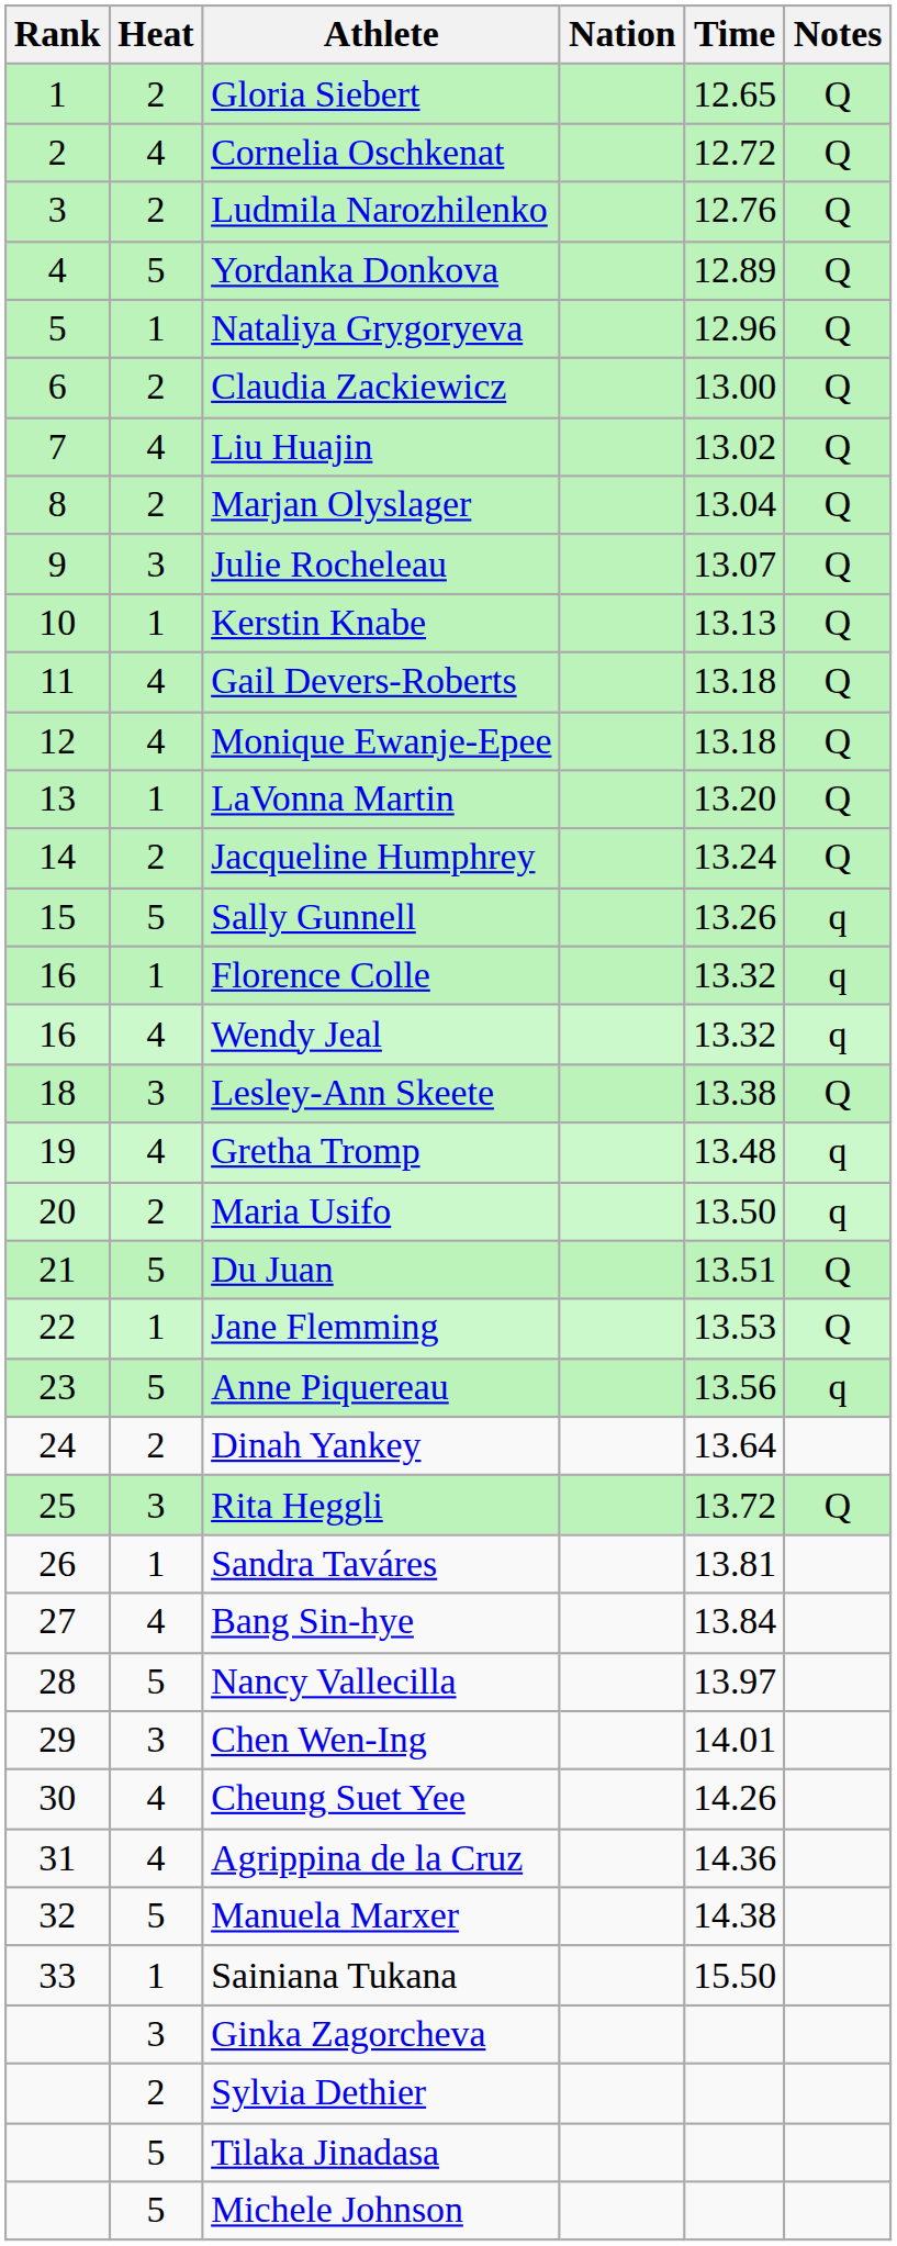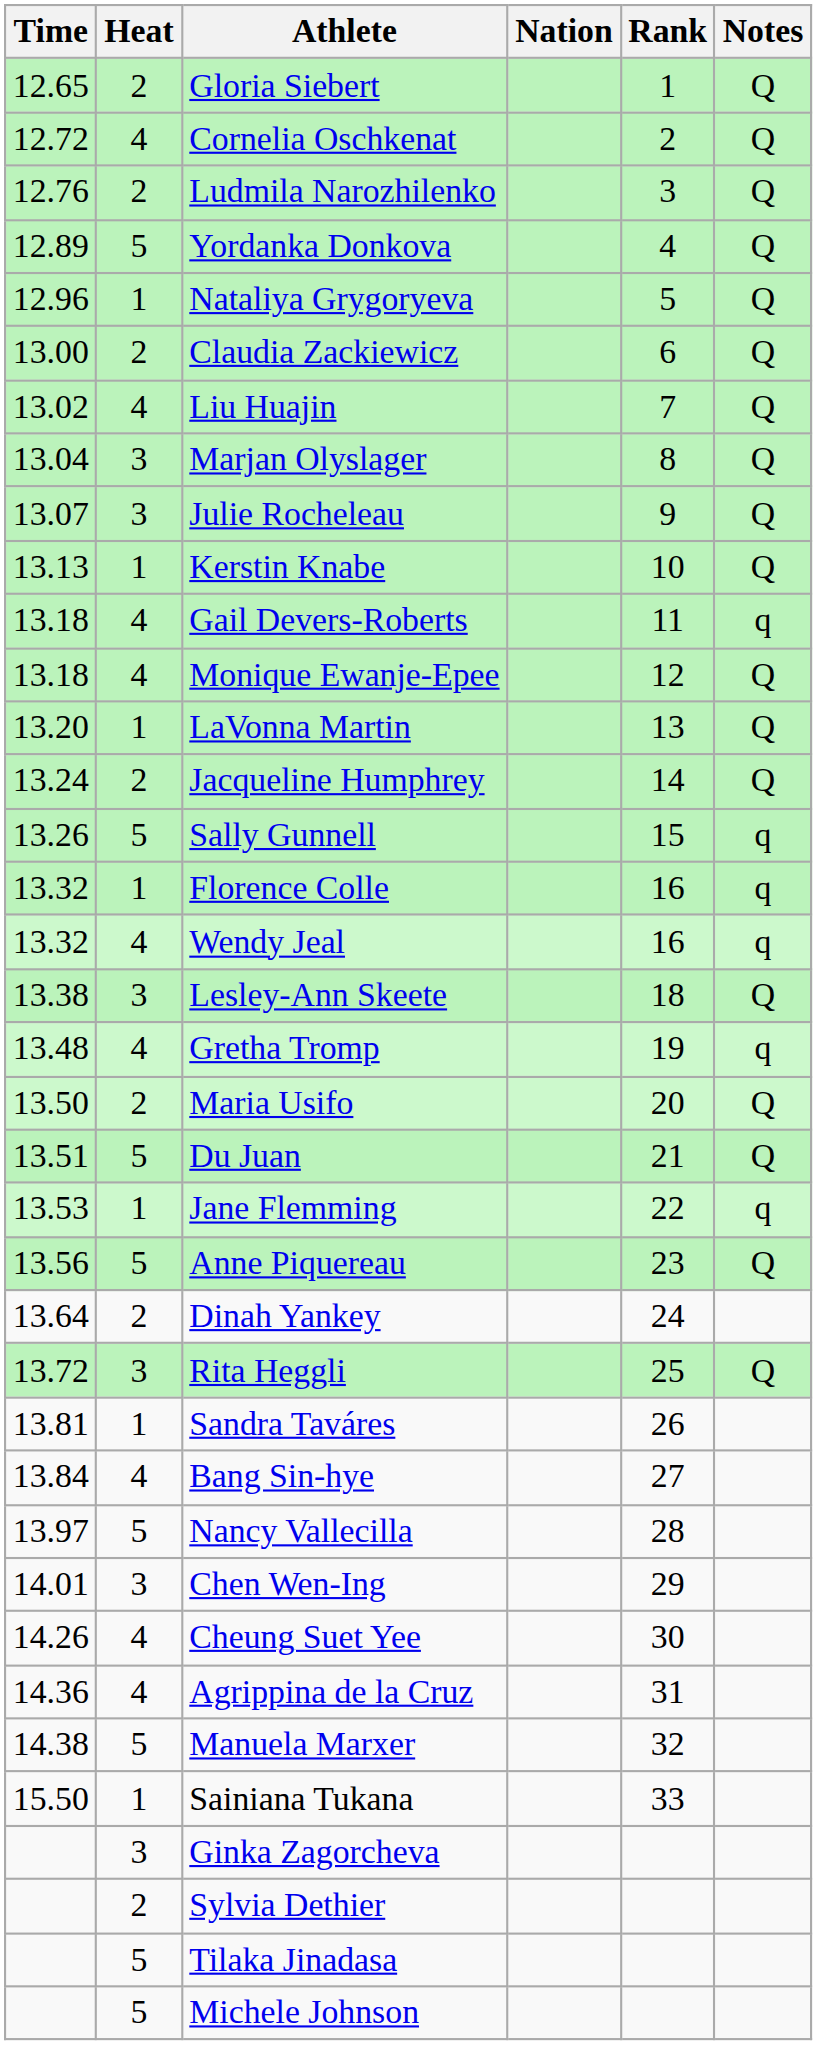 <table class="wikitable sortable" style="text-align:center">
 <tr>
-<th>Rank</th>
+<th>Time</th>
 <th>Heat</th>
 <th>Athlete</th>
 <th>Nation</th>
-<th>Time</th>
+<th>Rank</th>
 <th>Notes</th>
 </tr>
 <tr bgcolor=bbf3bb>
-<td>1</td>
+<td>12.65</td>
 <td>2</td>
 <td align="left"><a href='#'>Gloria Siebert</a></td>
 <td align=left></td>
-<td>12.65</td>
+<td>1</td>
 <td>Q</td>
 </tr>
 <tr bgcolor=bbf3bb>
-<td>2</td>
+<td>12.72</td>
 <td>4</td>
 <td align="left"><a href='#'>Cornelia Oschkenat</a></td>
 <td align=left></td>
-<td>12.72</td>
+<td>2</td>
 <td>Q</td>
 </tr>
 <tr bgcolor=bbf3bb>
-<td>3</td>
+<td>12.76</td>
 <td>2</td>
 <td align="left"><a href='#'>Ludmila Narozhilenko</a></td>
 <td align=left></td>
-<td>12.76</td>
+<td>3</td>
 <td>Q</td>
 </tr>
 <tr bgcolor=bbf3bb>
-<td>4</td>
+<td>12.89</td>
 <td>5</td>
 <td align="left"><a href='#'>Yordanka Donkova</a></td>
 <td align=left></td>
-<td>12.89</td>
+<td>4</td>
 <td>Q</td>
 </tr>
 <tr bgcolor=bbf3bb>
-<td>5</td>
+<td>12.96</td>
 <td>1</td>
 <td align="left"><a href='#'>Nataliya Grygoryeva</a></td>
 <td align=left></td>
-<td>12.96</td>
+<td>5</td>
 <td>Q</td>
 </tr>
 <tr bgcolor=bbf3bb>
-<td>6</td>
+<td>13.00</td>
 <td>2</td>
 <td align="left"><a href='#'>Claudia Zackiewicz</a></td>
 <td align=left></td>
-<td>13.00</td>
+<td>6</td>
 <td>Q</td>
 </tr>
 <tr bgcolor=bbf3bb>
-<td>7</td>
+<td>13.02</td>
 <td>4</td>
 <td align="left"><a href='#'>Liu Huajin</a></td>
 <td align=left></td>
-<td>13.02</td>
+<td>7</td>
 <td>Q</td>
 </tr>
 <tr bgcolor=bbf3bb>
-<td>8</td>
-<td>2</td>
+<td>13.04</td>
+<td>3</td>
 <td align="left"><a href='#'>Marjan Olyslager</a></td>
 <td align=left></td>
-<td>13.04</td>
+<td>8</td>
 <td>Q</td>
 </tr>
 <tr bgcolor=bbf3bb>
-<td>9</td>
+<td>13.07</td>
 <td>3</td>
 <td align="left"><a href='#'>Julie Rocheleau</a></td>
 <td align=left></td>
-<td>13.07</td>
+<td>9</td>
 <td>Q</td>
 </tr>
 <tr bgcolor=bbf3bb>
-<td>10</td>
+<td>13.13</td>
 <td>1</td>
 <td align="left"><a href='#'>Kerstin Knabe</a></td>
 <td align=left></td>
-<td>13.13</td>
+<td>10</td>
 <td>Q</td>
 </tr>
 <tr bgcolor=bbf3bb>
-<td>11</td>
+<td>13.18</td>
 <td>4</td>
 <td align="left"><a href='#'>Gail Devers-Roberts</a></td>
 <td align=left></td>
+<td>11</td>
+<td>q</td>
+</tr>
+<tr bgcolor=bbf3bb>
 <td>13.18</td>
+<td>4</td>
+<td align="left"><a href='#'>Monique Ewanje-Epee</a></td>
+<td align=left></td>
+<td>12</td>
 <td>Q</td>
 </tr>
 <tr bgcolor=bbf3bb>
-<td>12</td>
-<td>4</td>
-<td align="left"><a href='#'>Monique Ewanje-Epee</a></td>
+<td>13.20</td>
+<td>1</td>
+<td align="left"><a href='#'>LaVonna Martin</a></td>
 <td align=left></td>
-<td>13.18</td>
+<td>13</td>
 <td>Q</td>
 </tr>
 <tr bgcolor=bbf3bb>
-<td>13</td>
-<td>1</td>
-<td align="left"><a href='#'>LaVonna Martin</a></td>
+<td>13.24</td>
+<td>2</td>
+<td align="left"><a href='#'>Jacqueline Humphrey</a></td>
 <td align=left></td>
-<td>13.20</td>
+<td>14</td>
 <td>Q</td>
 </tr>
 <tr bgcolor=bbf3bb>
-<td>14</td>
+<td>13.26</td>
+<td>5</td>
+<td align="left"><a href='#'>Sally Gunnell</a></td>
+<td align=left></td>
+<td>15</td>
+<td>q</td>
+</tr>
+<tr bgcolor=bbf3bb>
+<td>13.32</td>
+<td>1</td>
+<td align="left"><a href='#'>Florence Colle</a></td>
+<td align=left></td>
+<td>16</td>
+<td>q</td>
+</tr>
+<tr bgcolor=ccf9cc>
+<td>13.32</td>
+<td>4</td>
+<td align="left"><a href='#'>Wendy Jeal</a></td>
+<td align=left></td>
+<td>16</td>
+<td>q</td>
+</tr>
+<tr bgcolor=bbf3bb>
+<td>13.38</td>
+<td>3</td>
+<td align="left"><a href='#'>Lesley-Ann Skeete</a></td>
+<td align=left></td>
+<td>18</td>
+<td>Q</td>
+</tr>
+<tr bgcolor=ccf9cc>
+<td>13.48</td>
+<td>4</td>
+<td align="left"><a href='#'>Gretha Tromp</a></td>
+<td align=left></td>
+<td>19</td>
+<td>q</td>
+</tr>
+<tr bgcolor=ccf9cc>
+<td>13.50</td>
 <td>2</td>
-<td align="left"><a href='#'>Jacqueline Humphrey</a></td>
+<td align="left"><a href='#'>Maria Usifo</a></td>
 <td align=left></td>
-<td>13.24</td>
+<td>20</td>
 <td>Q</td>
 </tr>
 <tr bgcolor=bbf3bb>
-<td>15</td>
+<td>13.51</td>
 <td>5</td>
-<td align="left"><a href='#'>Sally Gunnell</a></td>
+<td align="left"><a href='#'>Du Juan</a></td>
 <td align=left></td>
-<td>13.26</td>
+<td>21</td>
+<td>Q</td>
+</tr>
+<tr bgcolor=ccf9cc>
+<td>13.53</td>
+<td>1</td>
+<td align="left"><a href='#'>Jane Flemming</a></td>
+<td align=left></td>
+<td>22</td>
 <td>q</td>
 </tr>
 <tr bgcolor=bbf3bb>
-<td>16</td>
-<td>1</td>
-<td align="left"><a href='#'>Florence Colle</a></td>
-<td align=left></td>
-<td>13.32</td>
-<td>q</td>
-</tr>
-<tr bgcolor=ccf9cc>
-<td>16</td>
-<td>4</td>
-<td align="left"><a href='#'>Wendy Jeal</a></td>
-<td align=left></td>
-<td>13.32</td>
-<td>q</td>
-</tr>
-<tr bgcolor=bbf3bb>
-<td>18</td>
-<td>3</td>
-<td align="left"><a href='#'>Lesley-Ann Skeete</a></td>
-<td align=left></td>
-<td>13.38</td>
-<td>Q</td>
-</tr>
-<tr bgcolor=ccf9cc>
-<td>19</td>
-<td>4</td>
-<td align="left"><a href='#'>Gretha Tromp</a></td>
-<td align=left></td>
-<td>13.48</td>
-<td>q</td>
-</tr>
-<tr bgcolor=ccf9cc>
-<td>20</td>
-<td>2</td>
-<td align="left"><a href='#'>Maria Usifo</a></td>
-<td align=left></td>
-<td>13.50</td>
-<td>q</td>
-</tr>
-<tr bgcolor=bbf3bb>
-<td>21</td>
-<td>5</td>
-<td align="left"><a href='#'>Du Juan</a></td>
-<td align=left></td>
-<td>13.51</td>
-<td>Q</td>
-</tr>
-<tr bgcolor=ccf9cc>
-<td>22</td>
-<td>1</td>
-<td align="left"><a href='#'>Jane Flemming</a></td>
-<td align=left></td>
-<td>13.53</td>
-<td>Q</td>
-</tr>
-<tr bgcolor=bbf3bb>
-<td>23</td>
+<td>13.56</td>
 <td>5</td>
 <td align="left"><a href='#'>Anne Piquereau</a></td>
 <td align=left></td>
-<td>13.56</td>
-<td>q</td>
+<td>23</td>
+<td>Q</td>
 </tr>
 <tr>
-<td>24</td>
+<td>13.64</td>
 <td>2</td>
 <td align="left"><a href='#'>Dinah Yankey</a></td>
 <td align=left></td>
-<td>13.64</td>
+<td>24</td>
 <td></td>
 </tr>
 <tr bgcolor=bbf3bb>
-<td>25</td>
+<td>13.72</td>
 <td>3</td>
 <td align="left"><a href='#'>Rita Heggli</a></td>
 <td align=left></td>
-<td>13.72</td>
+<td>25</td>
 <td>Q</td>
 </tr>
 <tr>
-<td>26</td>
+<td>13.81</td>
 <td>1</td>
 <td align="left"><a href='#'>Sandra Taváres</a></td>
 <td align=left></td>
-<td>13.81</td>
+<td>26</td>
 <td></td>
 </tr>
 <tr>
-<td>27</td>
+<td>13.84</td>
 <td>4</td>
 <td align="left"><a href='#'>Bang Sin-hye</a></td>
 <td align=left></td>
-<td>13.84</td>
+<td>27</td>
 <td></td>
 </tr>
 <tr>
-<td>28</td>
+<td>13.97</td>
 <td>5</td>
 <td align="left"><a href='#'>Nancy Vallecilla</a></td>
 <td align=left></td>
-<td>13.97</td>
+<td>28</td>
 <td></td>
 </tr>
 <tr>
-<td>29</td>
+<td>14.01</td>
 <td>3</td>
 <td align="left"><a href='#'>Chen Wen-Ing</a></td>
 <td align=left></td>
-<td>14.01</td>
+<td>29</td>
 <td></td>
 </tr>
 <tr>
-<td>30</td>
+<td>14.26</td>
 <td>4</td>
 <td align="left"><a href='#'>Cheung Suet Yee</a></td>
 <td align=left></td>
-<td>14.26</td>
+<td>30</td>
 <td></td>
 </tr>
 <tr>
-<td>31</td>
+<td>14.36</td>
 <td>4</td>
 <td align="left"><a href='#'>Agrippina de la Cruz</a></td>
 <td align=left></td>
-<td>14.36</td>
+<td>31</td>
 <td></td>
 </tr>
 <tr>
-<td>32</td>
+<td>14.38</td>
 <td>5</td>
 <td align="left"><a href='#'>Manuela Marxer</a></td>
 <td align=left></td>
-<td>14.38</td>
+<td>32</td>
 <td></td>
 </tr>
 <tr>
-<td>33</td>
+<td>15.50</td>
 <td>1</td>
 <td align="left">Sainiana Tukana</td>
 <td align=left></td>
-<td>15.50</td>
+<td>33</td>
 <td></td>
 </tr>
 <tr>
 <td></td>
 <td>3</td>
 <td align="left"><a href='#'>Ginka Zagorcheva</a></td>
 <td align=left></td>
 <td></td>
 <td></td>
 </tr>
 <tr>
 <td></td>
 <td>2</td>
 <td align="left"><a href='#'>Sylvia Dethier</a></td>
 <td align=left></td>
 <td></td>
 <td></td>
 </tr>
 <tr>
 <td></td>
 <td>5</td>
 <td align="left"><a href='#'>Tilaka Jinadasa</a></td>
 <td align=left></td>
 <td></td>
 <td></td>
 </tr>
 <tr>
 <td></td>
 <td>5</td>
 <td align="left"><a href='#'>Michele Johnson</a></td>
 <td align=left></td>
 <td></td>
 <td></td>
 </tr>
 </table>
